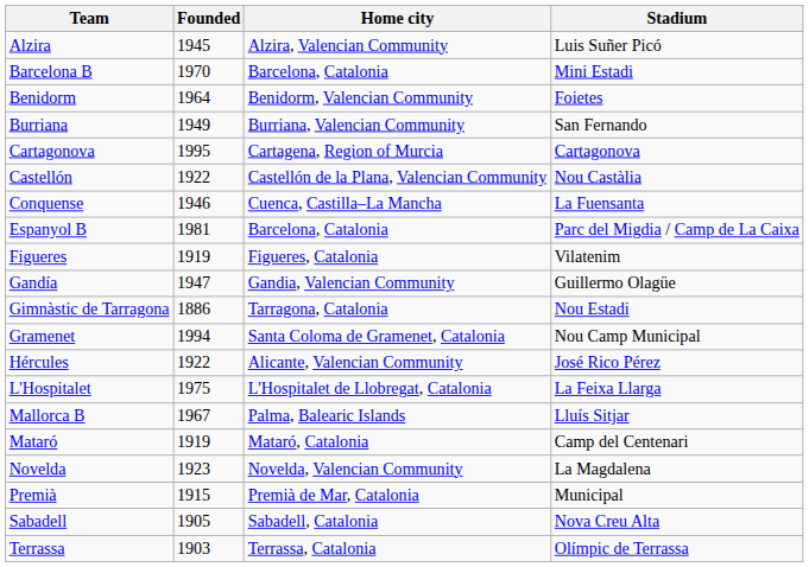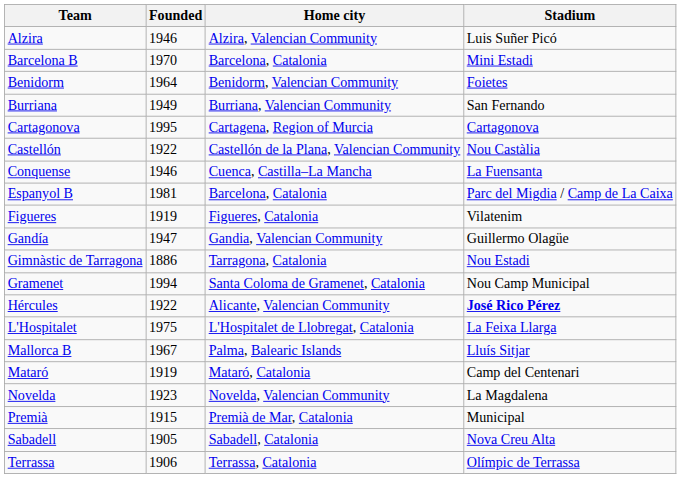 <table class="wikitable sortable">
 <tr>
 <th>Team</th>
 <th>Founded</th>
 <th>Home city</th>
 <th>Stadium</th>
 </tr>
 <tr>
 <td><a href='#'>Alzira</a></td>
-<td>1945</td>
+<td>1946</td>
 <td><a href='#'>Alzira</a>, <a href='#'>Valencian Community</a></td>
 <td>Luis Suñer Picó</td>
 </tr>
 <tr>
 <td><a href='#'>Barcelona B</a></td>
 <td>1970</td>
 <td><a href='#'>Barcelona</a>, <a href='#'>Catalonia</a></td>
 <td><a href='#'>Mini Estadi</a></td>
 </tr>
 <tr>
 <td><a href='#'>Benidorm</a></td>
 <td>1964</td>
 <td><a href='#'>Benidorm</a>, <a href='#'>Valencian Community</a></td>
 <td><a href='#'>Foietes</a></td>
 </tr>
 <tr>
 <td><a href='#'>Burriana</a></td>
 <td>1949</td>
 <td><a href='#'>Burriana</a>, <a href='#'>Valencian Community</a></td>
 <td>San Fernando</td>
 </tr>
 <tr>
 <td><a href='#'>Cartagonova</a></td>
 <td>1995</td>
 <td><a href='#'>Cartagena</a>, <a href='#'>Region of Murcia</a></td>
 <td><a href='#'>Cartagonova</a></td>
 </tr>
 <tr>
 <td><a href='#'>Castellón</a></td>
 <td>1922</td>
 <td><a href='#'>Castellón de la Plana</a>, <a href='#'>Valencian Community</a></td>
 <td><a href='#'>Nou Castàlia</a></td>
 </tr>
 <tr>
 <td><a href='#'>Conquense</a></td>
 <td>1946</td>
 <td><a href='#'>Cuenca</a>, <a href='#'>Castilla–La Mancha</a></td>
 <td><a href='#'>La Fuensanta</a></td>
 </tr>
 <tr>
 <td><a href='#'>Espanyol B</a></td>
 <td>1981</td>
 <td><a href='#'>Barcelona</a>, <a href='#'>Catalonia</a></td>
 <td><a href='#'>Parc del Migdia</a> / <a href='#'>Camp de La Caixa</a></td>
 </tr>
 <tr>
 <td><a href='#'>Figueres</a></td>
 <td>1919</td>
 <td><a href='#'>Figueres</a>, <a href='#'>Catalonia</a></td>
 <td>Vilatenim</td>
 </tr>
 <tr>
 <td><a href='#'>Gandía</a></td>
 <td>1947</td>
 <td><a href='#'>Gandia</a>, <a href='#'>Valencian Community</a></td>
 <td>Guillermo Olagüe</td>
 </tr>
 <tr>
 <td><a href='#'>Gimnàstic de Tarragona</a></td>
 <td>1886</td>
 <td><a href='#'>Tarragona</a>, <a href='#'>Catalonia</a></td>
 <td><a href='#'>Nou Estadi</a></td>
 </tr>
 <tr>
 <td><a href='#'>Gramenet</a></td>
 <td>1994</td>
 <td><a href='#'>Santa Coloma de Gramenet</a>, <a href='#'>Catalonia</a></td>
 <td>Nou Camp Municipal</td>
 </tr>
 <tr>
 <td><a href='#'>Hércules</a></td>
 <td>1922</td>
 <td><a href='#'>Alicante</a>, <a href='#'>Valencian Community</a></td>
-<td><a href='#'>José Rico Pérez</a></td>
+<td><strong><a href='#'>José Rico Pérez</a></strong></td>
 </tr>
 <tr>
 <td><a href='#'>L'Hospitalet</a></td>
 <td>1975</td>
 <td><a href='#'>L'Hospitalet de Llobregat</a>, <a href='#'>Catalonia</a></td>
 <td><a href='#'>La Feixa Llarga</a></td>
 </tr>
 <tr>
 <td><a href='#'>Mallorca B</a></td>
 <td>1967</td>
 <td><a href='#'>Palma</a>, <a href='#'>Balearic Islands</a></td>
 <td><a href='#'>Lluís Sitjar</a></td>
 </tr>
 <tr>
 <td><a href='#'>Mataró</a></td>
 <td>1919</td>
 <td><a href='#'>Mataró</a>, <a href='#'>Catalonia</a></td>
 <td>Camp del Centenari</td>
 </tr>
 <tr>
 <td><a href='#'>Novelda</a></td>
 <td>1923</td>
 <td><a href='#'>Novelda</a>, <a href='#'>Valencian Community</a></td>
 <td>La Magdalena</td>
 </tr>
 <tr>
 <td><a href='#'>Premià</a></td>
 <td>1915</td>
 <td><a href='#'>Premià de Mar</a>, <a href='#'>Catalonia</a></td>
 <td>Municipal</td>
 </tr>
 <tr>
 <td><a href='#'>Sabadell</a></td>
 <td>1905</td>
 <td><a href='#'>Sabadell</a>, <a href='#'>Catalonia</a></td>
 <td><a href='#'>Nova Creu Alta</a></td>
 </tr>
 <tr>
 <td><a href='#'>Terrassa</a></td>
-<td>1903</td>
+<td>1906</td>
 <td><a href='#'>Terrassa</a>, <a href='#'>Catalonia</a></td>
 <td><a href='#'>Olímpic de Terrassa</a></td>
 </tr>
 </table>
